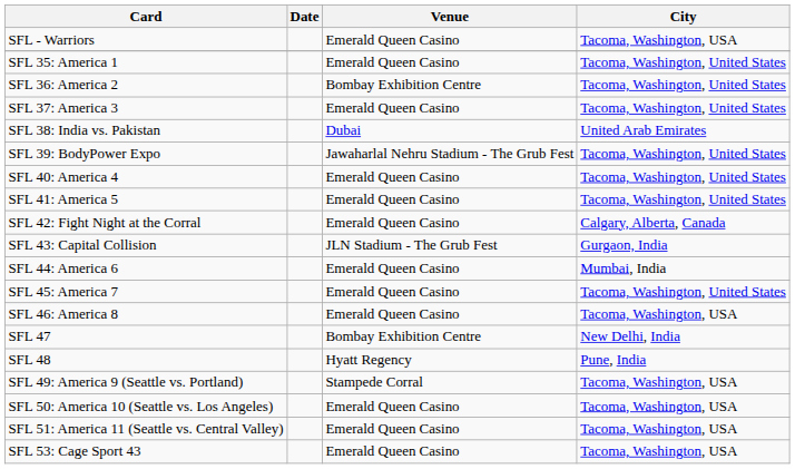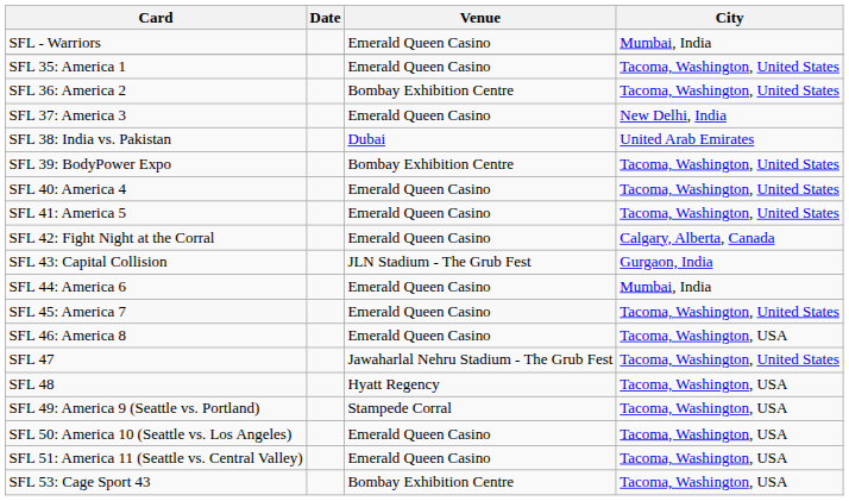 <table class="wikitable">
 <tr>
 <th>Card</th>
 <th>Date</th>
 <th>Venue</th>
 <th>City</th>
 </tr>
 <tr>
 <td>SFL - Warriors</td>
 <td></td>
 <td>Emerald Queen Casino</td>
-<td><a href='#'>Tacoma, Washington</a>, USA</td>
+<td><a href='#'>Mumbai</a>, India</td>
 </tr>
 <tr>
 </tr>
 <tr>
 <td>SFL 35: America 1</td>
 <td></td>
 <td>Emerald Queen Casino</td>
 <td><a href='#'>Tacoma, Washington</a>, <a href='#'>United States</a></td>
 </tr>
 <tr>
 <td>SFL 36: America 2</td>
 <td></td>
 <td>Bombay Exhibition Centre</td>
 <td><a href='#'>Tacoma, Washington</a>, <a href='#'>United States</a></td>
 </tr>
 <tr>
 <td>SFL 37: America 3</td>
 <td></td>
 <td>Emerald Queen Casino</td>
-<td><a href='#'>Tacoma, Washington</a>, <a href='#'>United States</a></td>
+<td><a href='#'>New Delhi</a>, <a href='#'>India</a></td>
 </tr>
 <tr>
 <td>SFL 38: India vs. Pakistan</td>
 <td></td>
 <td><a href='#'>Dubai</a></td>
 <td><a href='#'>United Arab Emirates</a></td>
 </tr>
 <tr>
 <td>SFL 39: BodyPower Expo</td>
 <td></td>
-<td>Jawaharlal Nehru Stadium - The Grub Fest</td>
+<td>Bombay Exhibition Centre</td>
 <td><a href='#'>Tacoma, Washington</a>, <a href='#'>United States</a></td>
 </tr>
 <tr>
 <td>SFL 40: America 4</td>
 <td></td>
 <td>Emerald Queen Casino</td>
 <td><a href='#'>Tacoma, Washington</a>, <a href='#'>United States</a></td>
 </tr>
 <tr>
 <td>SFL 41: America 5</td>
 <td></td>
 <td>Emerald Queen Casino</td>
 <td><a href='#'>Tacoma, Washington</a>, <a href='#'>United States</a></td>
 </tr>
 <tr>
 <td>SFL 42: Fight Night at the Corral</td>
 <td></td>
 <td>Emerald Queen Casino</td>
 <td><a href='#'>Calgary, Alberta</a>, <a href='#'>Canada</a></td>
 </tr>
 <tr>
 <td>SFL 43: Capital Collision</td>
 <td></td>
 <td>JLN Stadium - The Grub Fest</td>
 <td><a href='#'>Gurgaon, India</a></td>
 </tr>
 <tr>
 <td>SFL 44: America 6</td>
 <td></td>
 <td>Emerald Queen Casino</td>
 <td><a href='#'>Mumbai</a>, India</td>
 </tr>
 <tr>
 <td>SFL 45: America 7</td>
 <td></td>
 <td>Emerald Queen Casino</td>
 <td><a href='#'>Tacoma, Washington</a>, <a href='#'>United States</a></td>
 </tr>
 <tr>
 <td>SFL 46: America 8</td>
 <td></td>
 <td>Emerald Queen Casino</td>
 <td><a href='#'>Tacoma, Washington</a>, USA</td>
 </tr>
 <tr>
 <td>SFL 47</td>
 <td></td>
-<td>Bombay Exhibition Centre</td>
-<td><a href='#'>New Delhi</a>, <a href='#'>India</a></td>
+<td>Jawaharlal Nehru Stadium - The Grub Fest</td>
+<td><a href='#'>Tacoma, Washington</a>, <a href='#'>United States</a></td>
 </tr>
 <tr>
 <td>SFL 48</td>
 <td></td>
 <td>Hyatt Regency</td>
-<td><a href='#'>Pune</a>, <a href='#'>India</a></td>
+<td><a href='#'>Tacoma, Washington</a>, USA</td>
 </tr>
 <tr>
 <td>SFL 49: America 9 (Seattle vs. Portland)</td>
 <td></td>
 <td>Stampede Corral</td>
 <td><a href='#'>Tacoma, Washington</a>, USA</td>
 </tr>
 <tr>
 <td>SFL 50: America 10 (Seattle vs. Los Angeles)</td>
 <td></td>
 <td>Emerald Queen Casino</td>
 <td><a href='#'>Tacoma, Washington</a>, USA</td>
 </tr>
 <tr>
 <td>SFL 51: America 11 (Seattle vs. Central Valley)</td>
 <td></td>
 <td>Emerald Queen Casino</td>
 <td><a href='#'>Tacoma, Washington</a>, USA</td>
 </tr>
 <tr>
 <td>SFL 53: Cage Sport 43</td>
 <td></td>
-<td>Emerald Queen Casino</td>
+<td>Bombay Exhibition Centre</td>
 <td><a href='#'>Tacoma, Washington</a>, USA</td>
 </tr>
 </table>
